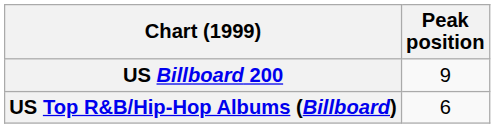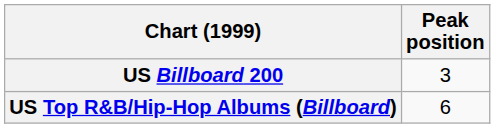 <table class="wikitable sortable plainrowheaders" style="text-align:center">
 <tr>
 <th scope="col">Chart (1999)</th>
 <th scope="col">Peak<br>position</th>
 </tr>
 <tr>
 <th scope="row">US <a href='#'><em>Billboard</em> 200</a></th>
-<td>9</td>
+<td>3</td>
 </tr>
 <tr>
 <th scope="row">US <a href='#'>Top R&B/Hip-Hop Albums</a> (<em><a href='#'>Billboard</a></em>)</th>
 <td>6</td>
 </tr>
 </table>
